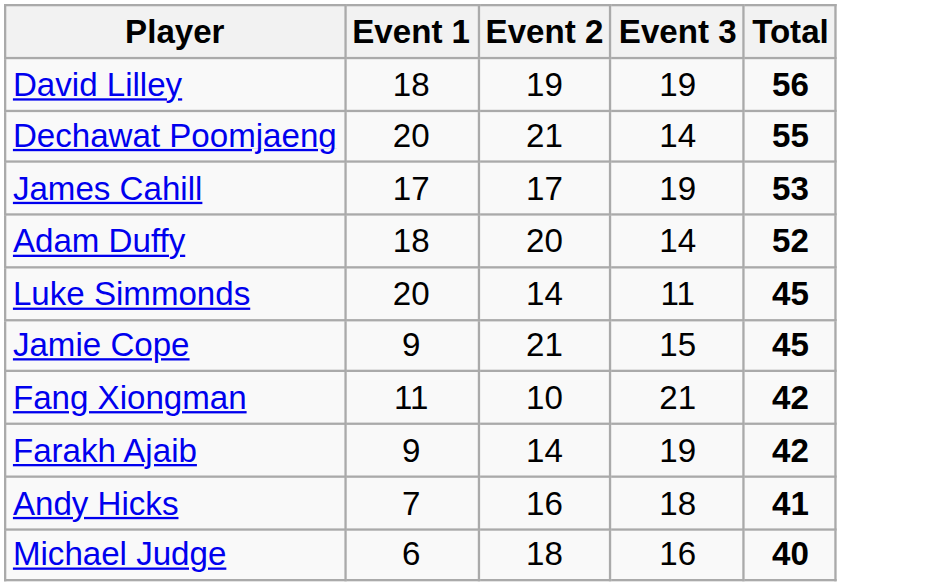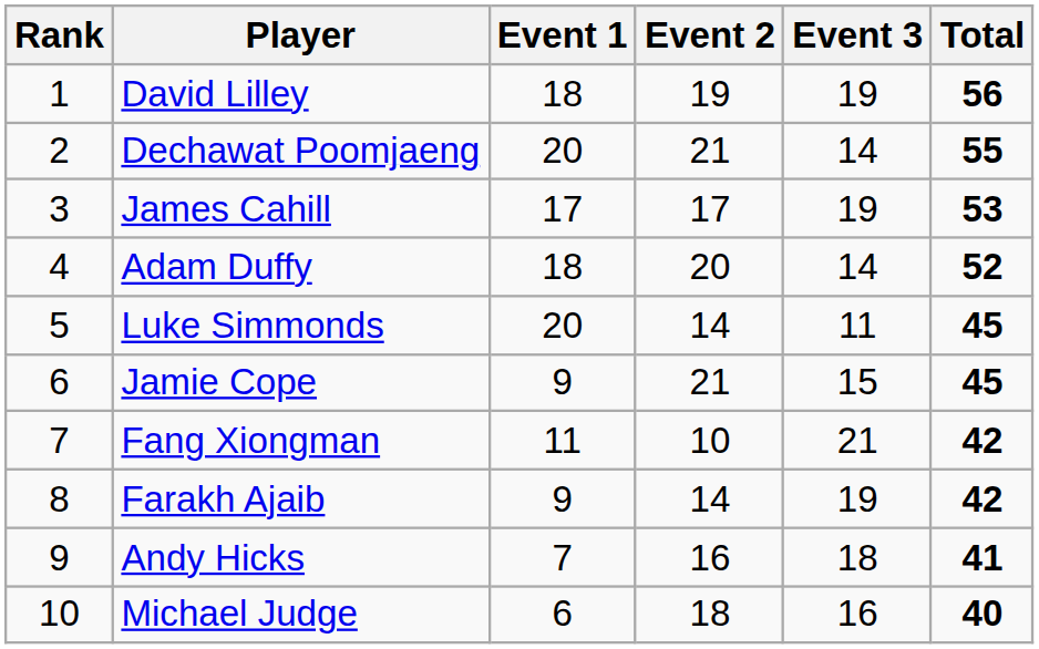 <table class="wikitable sortable" style="text-align:center; font-size:90%">
 <tr>
+<th>Rank</th>
 <th>Player</th>
 <th>Event 1</th>
 <th>Event 2</th>
 <th>Event 3</th>
 <th>Total</th>
 </tr>
 <tr>
+<td>1</td>
 <td align=left> <a href='#'>David Lilley</a></td>
 <td>18</td>
 <td>19</td>
 <td>19</td>
 <td><strong>56</strong></td>
 </tr>
 <tr>
+<td>2</td>
 <td align=left> <a href='#'>Dechawat Poomjaeng</a></td>
 <td>20</td>
 <td>21</td>
 <td>14</td>
 <td><strong>55</strong></td>
 </tr>
 <tr>
+<td>3</td>
 <td align=left> <a href='#'>James Cahill</a></td>
 <td>17</td>
 <td>17</td>
 <td>19</td>
 <td><strong>53</strong></td>
 </tr>
 <tr>
+<td>4</td>
 <td align=left> <a href='#'>Adam Duffy</a></td>
 <td>18</td>
 <td>20</td>
 <td>14</td>
 <td><strong>52</strong></td>
 </tr>
 <tr>
+<td>5</td>
 <td align=left> <a href='#'>Luke Simmonds</a></td>
 <td>20</td>
 <td>14</td>
 <td>11</td>
 <td><strong>45</strong></td>
 </tr>
 <tr>
+<td>6</td>
 <td align=left> <a href='#'>Jamie Cope</a></td>
 <td>9</td>
 <td>21</td>
 <td>15</td>
 <td><strong>45</strong></td>
 </tr>
 <tr>
+<td>7</td>
 <td align=left> <a href='#'>Fang Xiongman</a></td>
 <td>11</td>
 <td>10</td>
 <td>21</td>
 <td><strong>42</strong></td>
 </tr>
 <tr>
+<td>8</td>
 <td align=left> <a href='#'>Farakh Ajaib</a></td>
 <td>9</td>
 <td>14</td>
 <td>19</td>
 <td><strong>42</strong></td>
 </tr>
 <tr>
+<td>9</td>
 <td align=left> <a href='#'>Andy Hicks</a></td>
 <td>7</td>
 <td>16</td>
 <td>18</td>
 <td><strong>41</strong></td>
 </tr>
 <tr>
+<td>10</td>
 <td align=left> <a href='#'>Michael Judge</a></td>
 <td>6</td>
 <td>18</td>
 <td>16</td>
 <td><strong>40</strong></td>
 </tr>
 </table>
